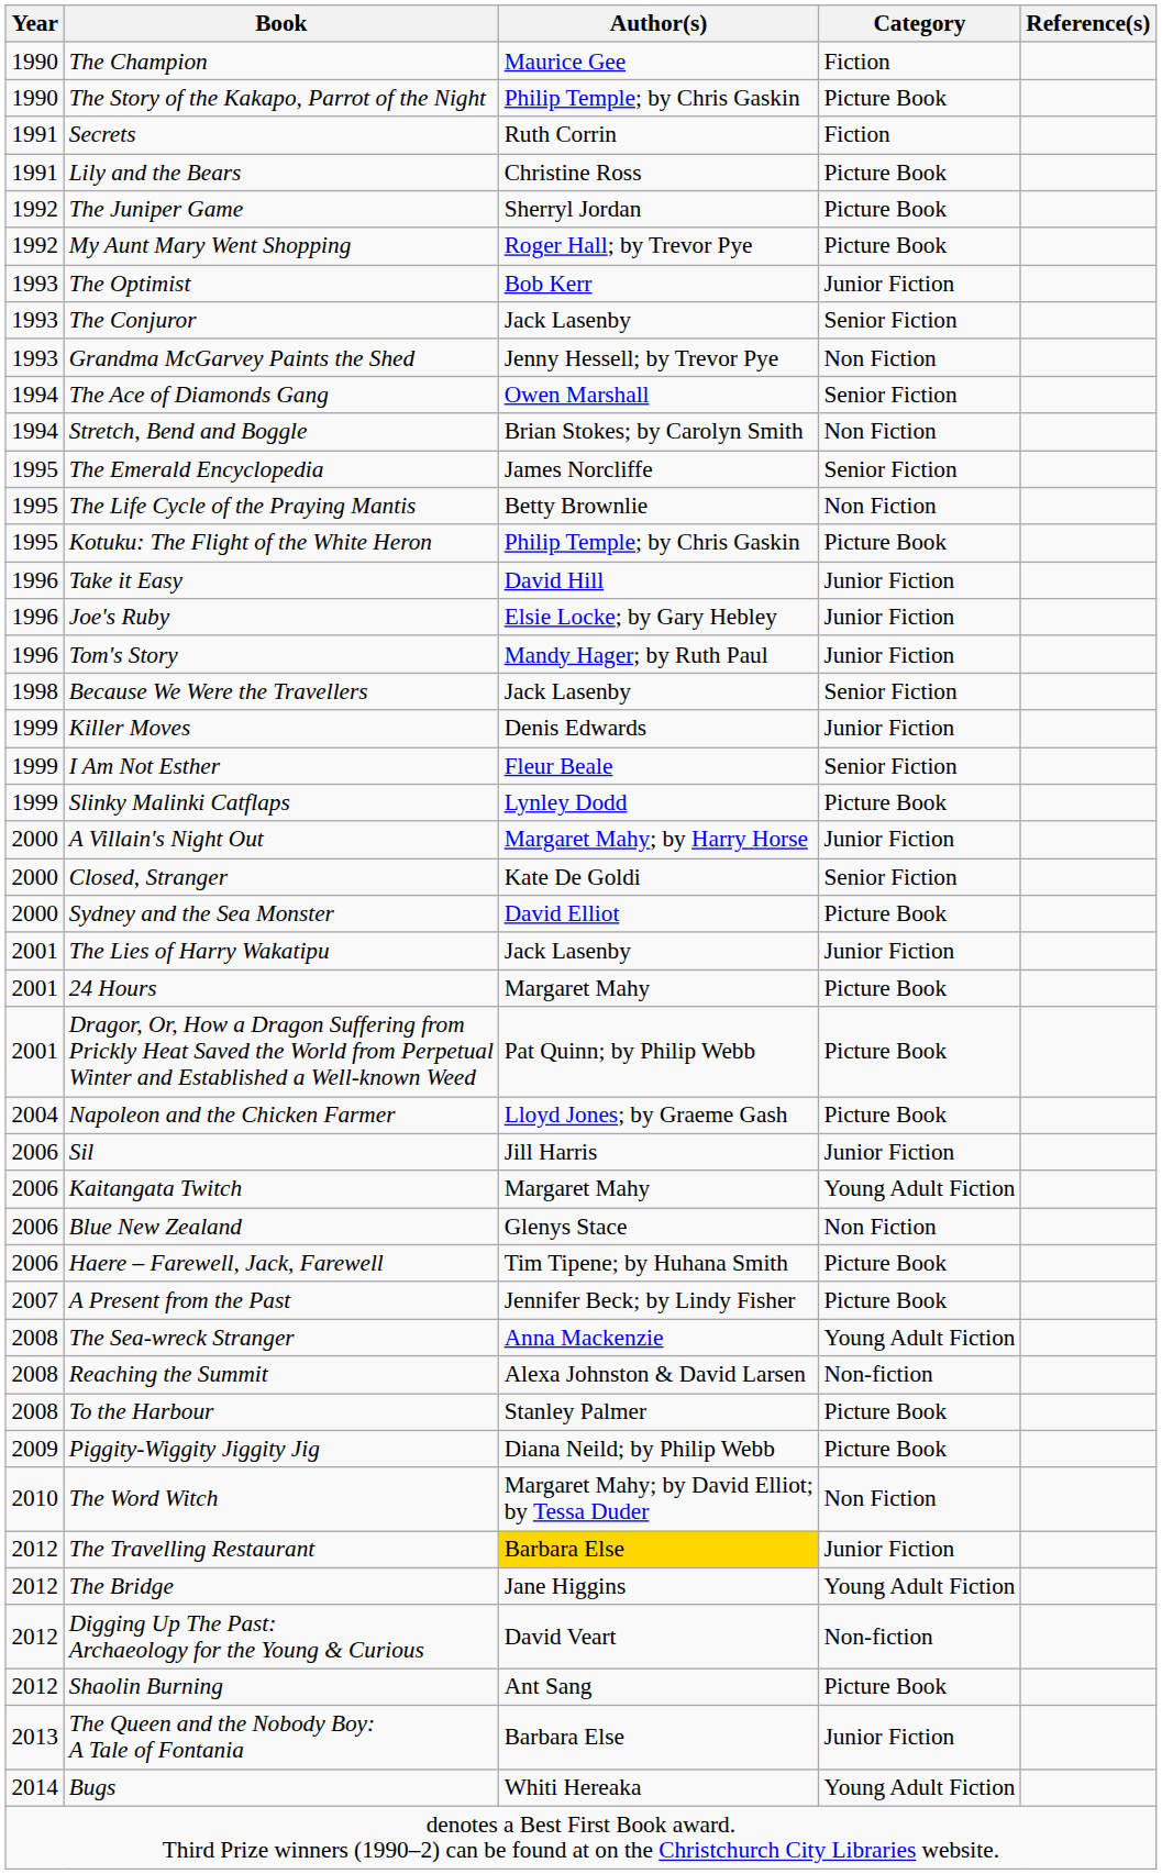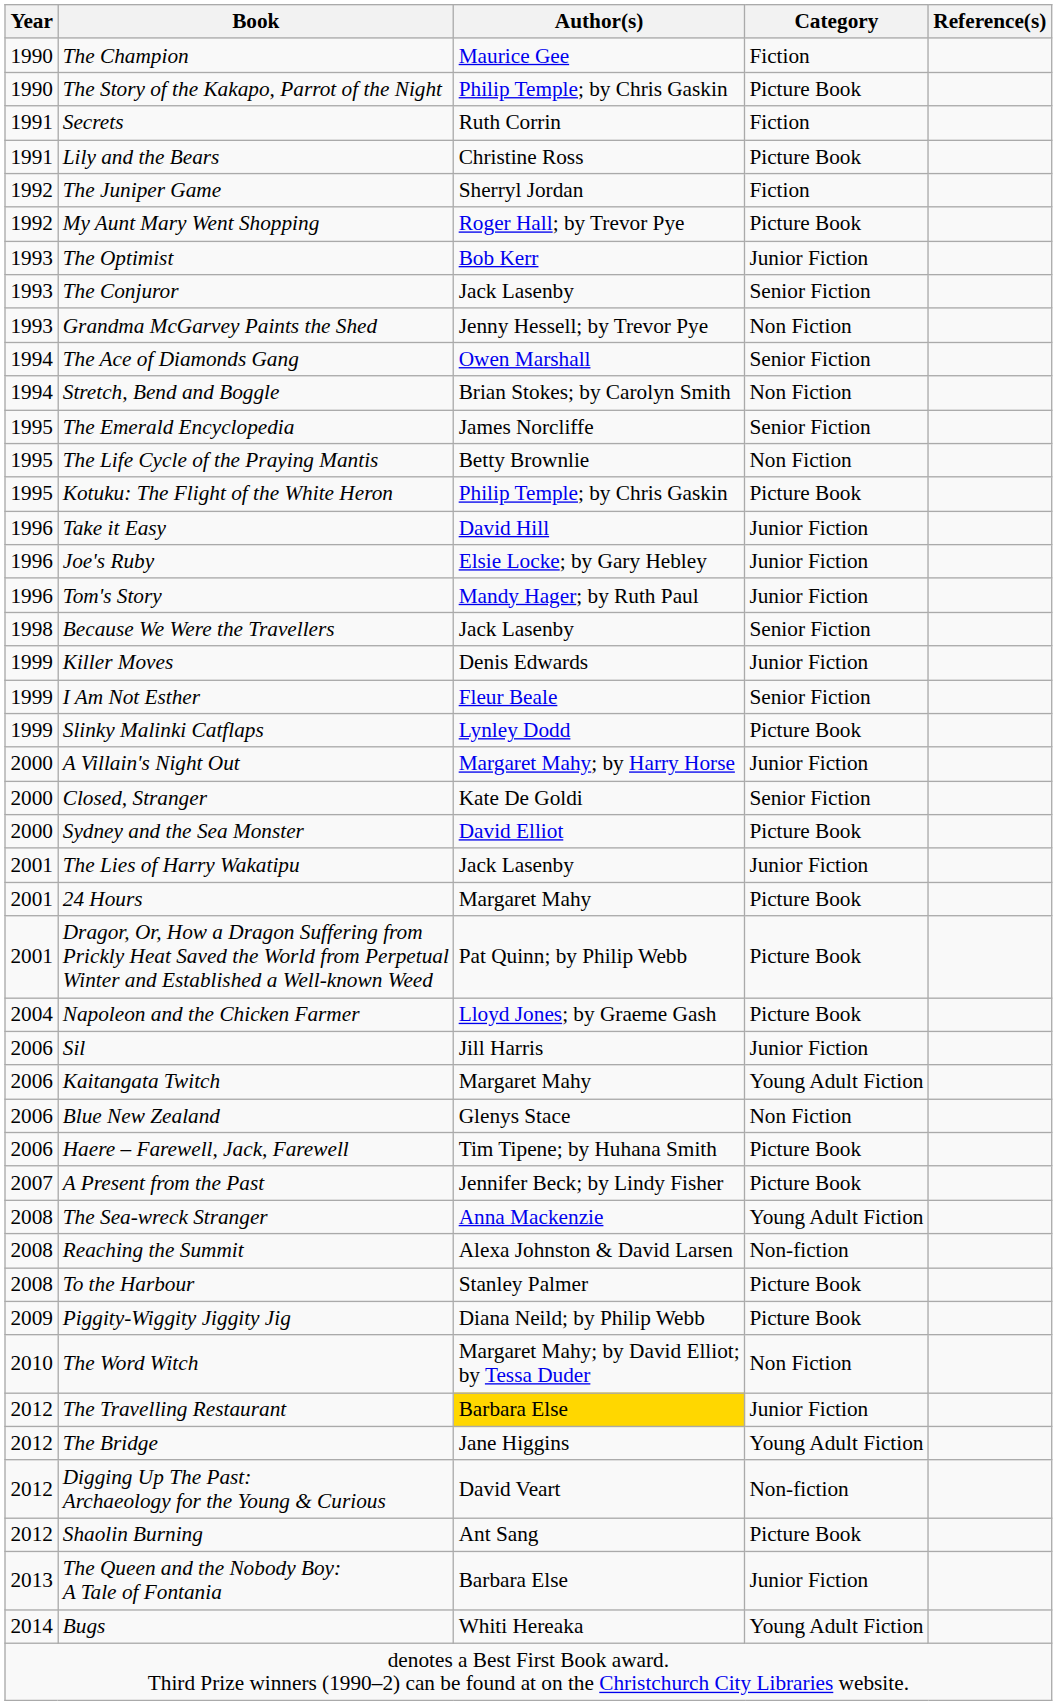 <table class="wikitable sortable" style="margin: 0 auto;">
 <tr>
 <th>Year</th>
 <th>Book</th>
 <th>Author(s)</th>
 <th>Category</th>
 <th class="unsortable">Reference(s)</th>
 </tr>
 <tr>
 <td style="text-align:center;">1990</td>
 <td><em>The Champion</em></td>
 <td><a href='#'>Maurice Gee</a></td>
 <td>Fiction</td>
 <td style="text-align:center;"></td>
 </tr>
 <tr>
 <td style="text-align:center;">1990</td>
 <td><em>The Story of the Kakapo, Parrot of the Night</em></td>
 <td><a href='#'>Philip Temple</a>;  by Chris Gaskin</td>
 <td>Picture Book</td>
 <td style="text-align:center;"></td>
 </tr>
 <tr>
 <td style="text-align:center;">1991</td>
 <td><em>Secrets</em></td>
 <td>Ruth Corrin</td>
 <td>Fiction</td>
 <td style="text-align:center;"></td>
 </tr>
 <tr>
 <td style="text-align:center;">1991</td>
 <td><em>Lily and the Bears</em></td>
 <td>Christine Ross</td>
 <td>Picture Book</td>
 <td style="text-align:center;"></td>
 </tr>
 <tr>
 <td style="text-align:center;">1992</td>
 <td><em>The Juniper Game</em></td>
 <td>Sherryl Jordan</td>
-<td>Picture Book</td>
+<td>Fiction</td>
 <td style="text-align:center;"></td>
 </tr>
 <tr>
 <td style="text-align:center;">1992</td>
 <td><em>My Aunt Mary Went Shopping</em></td>
 <td><a href='#'>Roger Hall</a>;  by Trevor Pye</td>
 <td>Picture Book</td>
 <td style="text-align:center;"></td>
 </tr>
 <tr>
 <td style="text-align:center;">1993</td>
 <td><em>The Optimist</em></td>
 <td><a href='#'>Bob Kerr</a></td>
 <td>Junior Fiction</td>
 <td style="text-align:center;"></td>
 </tr>
 <tr>
 <td style="text-align:center;">1993</td>
 <td><em>The Conjuror</em></td>
 <td>Jack Lasenby</td>
 <td>Senior Fiction</td>
 <td style="text-align:center;"></td>
 </tr>
 <tr>
 <td style="text-align:center;">1993</td>
 <td><em>Grandma McGarvey Paints the Shed</em></td>
 <td>Jenny Hessell;  by Trevor Pye</td>
 <td>Non Fiction</td>
 <td style="text-align:center;"></td>
 </tr>
 <tr>
 <td style="text-align:center;">1994</td>
 <td><em>The Ace of Diamonds Gang</em></td>
 <td><a href='#'>Owen Marshall</a></td>
 <td>Senior Fiction</td>
 <td style="text-align:center;"></td>
 </tr>
 <tr>
 <td style="text-align:center;">1994</td>
 <td><em>Stretch, Bend and Boggle</em></td>
 <td>Brian Stokes;  by Carolyn Smith</td>
 <td>Non Fiction</td>
 <td style="text-align:center;"></td>
 </tr>
 <tr>
 <td style="text-align:center;">1995</td>
 <td><em>The Emerald Encyclopedia</em></td>
 <td>James Norcliffe</td>
 <td>Senior Fiction</td>
 <td style="text-align:center;"></td>
 </tr>
 <tr>
 <td style="text-align:center;">1995</td>
 <td><em>The Life Cycle of the Praying Mantis</em></td>
 <td>Betty Brownlie</td>
 <td>Non Fiction</td>
 <td style="text-align:center;"></td>
 </tr>
 <tr>
 <td style="text-align:center;">1995</td>
 <td><em>Kotuku: The Flight of the White Heron</em></td>
 <td><a href='#'>Philip Temple</a>;  by Chris Gaskin</td>
 <td>Picture Book</td>
 <td style="text-align:center;"></td>
 </tr>
 <tr>
 <td style="text-align:center;">1996</td>
 <td><em>Take it Easy</em></td>
 <td><a href='#'>David Hill</a></td>
 <td>Junior Fiction</td>
 <td style="text-align:center;"></td>
 </tr>
 <tr>
 <td style="text-align:center;">1996</td>
 <td><em>Joe's Ruby</em></td>
 <td><a href='#'>Elsie Locke</a>;  by Gary Hebley</td>
 <td>Junior Fiction</td>
 <td style="text-align:center;"></td>
 </tr>
 <tr>
 <td style="text-align:center;">1996</td>
 <td><em>Tom's Story</em></td>
 <td><a href='#'>Mandy Hager</a>;  by Ruth Paul</td>
 <td>Junior Fiction</td>
 <td style="text-align:center;"></td>
 </tr>
 <tr>
 <td style="text-align:center;">1998</td>
 <td><em>Because We Were the Travellers</em></td>
 <td>Jack Lasenby</td>
 <td>Senior Fiction</td>
 <td style="text-align:center;"></td>
 </tr>
 <tr>
 <td style="text-align:center;">1999</td>
 <td><em>Killer Moves</em></td>
 <td>Denis Edwards</td>
 <td>Junior Fiction</td>
 <td style="text-align:center;"></td>
 </tr>
 <tr>
 <td style="text-align:center;">1999</td>
 <td><em>I Am Not Esther</em></td>
 <td><a href='#'>Fleur Beale</a></td>
 <td>Senior Fiction</td>
 <td style="text-align:center;"></td>
 </tr>
 <tr>
 <td style="text-align:center;">1999</td>
 <td><em>Slinky Malinki Catflaps</em></td>
 <td><a href='#'>Lynley Dodd</a></td>
 <td>Picture Book</td>
 <td style="text-align:center;"></td>
 </tr>
 <tr>
 <td style="text-align:center;">2000</td>
 <td><em>A Villain's Night Out</em></td>
 <td><a href='#'>Margaret Mahy</a>;  by <a href='#'>Harry Horse</a></td>
 <td>Junior Fiction</td>
 <td style="text-align:center;"></td>
 </tr>
 <tr>
 <td style="text-align:center;">2000</td>
 <td><em>Closed, Stranger</em></td>
 <td>Kate De Goldi</td>
 <td>Senior Fiction</td>
 <td style="text-align:center;"></td>
 </tr>
 <tr>
 <td style="text-align:center;">2000</td>
 <td><em>Sydney and the Sea Monster</em></td>
 <td><a href='#'>David Elliot</a></td>
 <td>Picture Book</td>
 <td style="text-align:center;"></td>
 </tr>
 <tr>
 <td style="text-align:center;">2001</td>
 <td><em>The Lies of Harry Wakatipu</em></td>
 <td>Jack Lasenby</td>
 <td>Junior Fiction</td>
 <td style="text-align:center;"></td>
 </tr>
 <tr>
 <td style="text-align:center;">2001</td>
 <td><em>24 Hours</em></td>
 <td>Margaret Mahy</td>
 <td>Picture Book</td>
 <td style="text-align:center;"></td>
 </tr>
 <tr>
 <td style="text-align:center;">2001</td>
 <td><em>Dragor, Or, How a Dragon Suffering from<br>Prickly Heat Saved the World from Perpetual<br>Winter and Established a Well-known Weed</em></td>
 <td>Pat Quinn;  by Philip Webb</td>
 <td>Picture Book</td>
 <td style="text-align:center;"></td>
 </tr>
 <tr>
 <td style="text-align:center;">2004</td>
 <td><em>Napoleon and the Chicken Farmer</em></td>
 <td><a href='#'>Lloyd Jones</a>;  by Graeme Gash</td>
 <td>Picture Book</td>
 <td style="text-align:center;"></td>
 </tr>
 <tr>
 <td style="text-align:center;">2006</td>
 <td><em>Sil</em></td>
 <td>Jill Harris</td>
 <td>Junior Fiction</td>
 <td style="text-align:center;"></td>
 </tr>
 <tr>
 <td style="text-align:center;">2006</td>
 <td><em>Kaitangata Twitch</em></td>
 <td>Margaret Mahy</td>
 <td>Young Adult Fiction</td>
 <td style="text-align:center;"></td>
 </tr>
 <tr>
 <td style="text-align:center;">2006</td>
 <td><em>Blue New Zealand</em></td>
 <td>Glenys Stace</td>
 <td>Non Fiction</td>
 <td style="text-align:center;"></td>
 </tr>
 <tr>
 <td style="text-align:center;">2006</td>
 <td><em>Haere – Farewell, Jack, Farewell</em></td>
 <td>Tim Tipene;  by Huhana Smith</td>
 <td>Picture Book</td>
 <td style="text-align:center;"></td>
 </tr>
 <tr>
 <td style="text-align:center;">2007</td>
 <td><em>A Present from the Past</em></td>
 <td>Jennifer Beck;  by Lindy Fisher</td>
 <td>Picture Book</td>
 <td style="text-align:center;"></td>
 </tr>
 <tr>
 <td style="text-align:center;">2008</td>
 <td><em>The Sea-wreck Stranger</em></td>
 <td><a href='#'>Anna Mackenzie</a></td>
 <td>Young Adult Fiction</td>
 <td style="text-align:center;"></td>
 </tr>
 <tr>
 <td style="text-align:center;">2008</td>
 <td><em>Reaching the Summit</em></td>
 <td>Alexa Johnston & David Larsen</td>
 <td>Non-fiction</td>
 <td style="text-align:center;"></td>
 </tr>
 <tr>
 <td style="text-align:center;">2008</td>
 <td><em>To the Harbour</em></td>
 <td>Stanley Palmer</td>
 <td>Picture Book</td>
 <td style="text-align:center;"></td>
 </tr>
 <tr>
 <td style="text-align:center;">2009</td>
 <td><em>Piggity-Wiggity Jiggity Jig</em></td>
 <td>Diana Neild;  by Philip Webb</td>
 <td>Picture Book</td>
 <td style="text-align:center;"></td>
 </tr>
 <tr>
 <td style="text-align:center;">2010</td>
 <td><em>The Word Witch</em></td>
 <td>Margaret Mahy;  by David Elliot;<br> by <a href='#'>Tessa Duder</a></td>
 <td>Non Fiction</td>
 <td style="text-align:center;"></td>
 </tr>
 <tr>
 <td style="text-align:center;">2012</td>
 <td><em>The Travelling Restaurant</em></td>
 <td style="background: gold;">Barbara Else</td>
 <td>Junior Fiction</td>
 <td style="text-align:center;"></td>
 </tr>
 <tr>
 <td style="text-align:center;">2012</td>
 <td><em>The Bridge</em></td>
 <td>Jane Higgins</td>
 <td>Young Adult Fiction</td>
 <td style="text-align:center;"></td>
 </tr>
 <tr>
 <td style="text-align:center;">2012</td>
 <td><em>Digging Up The Past:<br>Archaeology for the Young & Curious</em></td>
 <td>David Veart</td>
 <td>Non-fiction</td>
 <td style="text-align:center;"></td>
 </tr>
 <tr>
 <td style="text-align:center;">2012</td>
 <td><em>Shaolin Burning</em></td>
 <td>Ant Sang</td>
 <td>Picture Book</td>
 <td style="text-align:center;"></td>
 </tr>
 <tr>
 <td style="text-align:center;">2013</td>
 <td><em>The Queen and the Nobody Boy:<br>A Tale of Fontania</em></td>
 <td>Barbara Else</td>
 <td>Junior Fiction</td>
 <td style="text-align:center;"></td>
 </tr>
 <tr>
 <td style="text-align:center;">2014</td>
 <td><em>Bugs</em></td>
 <td>Whiti Hereaka</td>
 <td>Young Adult Fiction</td>
 <td style="text-align:center;"></td>
 </tr>
 <tr class="sortbottom">
 <td colspan="5" style="text-align:center;"> denotes a Best First Book award.<br>Third Prize winners (1990–2) can be found at  on the <a href='#'>Christchurch City Libraries</a> website.</td>
 </tr>
 </table>
